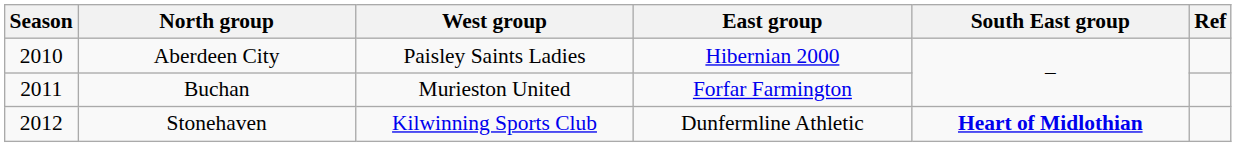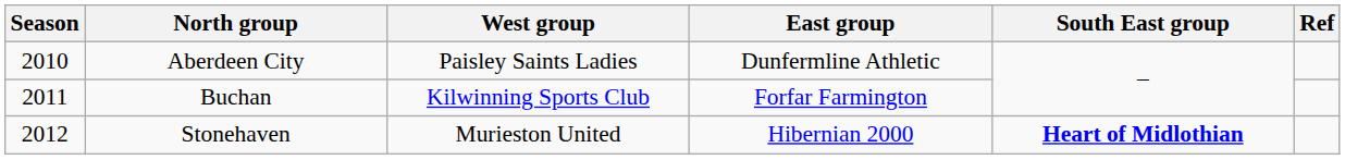 <table class="wikitable" style="text-align: center;">
 <tr>
 <th>Season</th>
 <th scope="col" style="width: 200px;">North group</th>
 <th scope="col" style="width: 200px;">West group</th>
 <th scope="col" style="width: 200px;">East group</th>
 <th scope="col" style="width: 200px;">South East group</th>
 <th>Ref</th>
 </tr>
 <tr>
 <td>2010</td>
 <td>Aberdeen City</td>
 <td>Paisley Saints Ladies</td>
-<td><a href='#'>Hibernian 2000</a></td>
+<td>Dunfermline Athletic</td>
 <td rowspan="2">–</td>
 <td></td>
 </tr>
 <tr>
 <td>2011</td>
 <td>Buchan</td>
-<td>Murieston United</td>
+<td><a href='#'>Kilwinning Sports Club</a></td>
 <td><a href='#'>Forfar Farmington</a></td>
 <td></td>
 </tr>
 <tr>
 <td>2012</td>
 <td>Stonehaven</td>
-<td><a href='#'>Kilwinning Sports Club</a></td>
-<td>Dunfermline Athletic</td>
+<td>Murieston United</td>
+<td><a href='#'>Hibernian 2000</a></td>
 <td><strong><a href='#'>Heart of Midlothian</a></strong></td>
 <td></td>
 </tr>
 </table>
